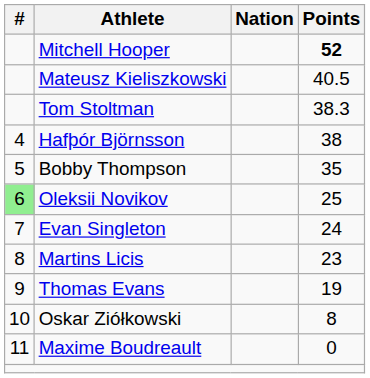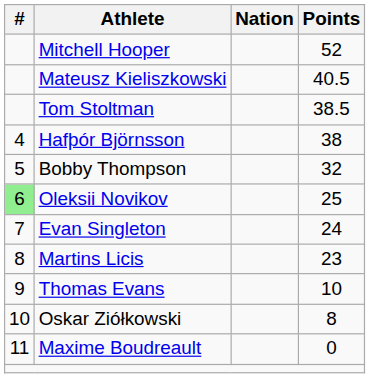 <table class="wikitable" style="text-align:center">
 <tr>
 <th scope="col" style="width: 10px;">#</th>
 <th scope="col">Athlete</th>
 <th scope="col">Nation</th>
 <th scope="col" style="width: 10px;">Points</th>
 </tr>
 <tr>
 <td></td>
 <td align=left><a href='#'>Mitchell Hooper</a></td>
 <td align=left></td>
-<td><strong>52</strong></td>
+<td>52</td>
 </tr>
 <tr>
 <td></td>
 <td align=left><a href='#'>Mateusz Kieliszkowski</a></td>
 <td align=left></td>
 <td>40.5</td>
 </tr>
 <tr>
 <td></td>
 <td align=left><a href='#'>Tom Stoltman</a></td>
 <td align=left></td>
-<td>38.3</td>
+<td>38.5</td>
 </tr>
 <tr>
 <td>4</td>
 <td align=left><a href='#'>Hafþór Björnsson</a></td>
 <td align=left></td>
 <td>38</td>
 </tr>
 <tr>
 <td>5</td>
 <td align=left>Bobby Thompson</td>
 <td align=left></td>
-<td>35</td>
+<td>32</td>
 </tr>
 <tr>
 <td style="background: lightgreen;">6</td>
 <td align=left><a href='#'>Oleksii Novikov</a></td>
 <td align=left></td>
 <td>25</td>
 </tr>
 <tr>
 <td>7</td>
 <td align=left><a href='#'>Evan Singleton</a></td>
 <td align=left></td>
 <td>24</td>
 </tr>
 <tr>
 <td>8</td>
 <td align=left><a href='#'>Martins Licis</a></td>
 <td align=left></td>
 <td>23</td>
 </tr>
 <tr>
 <td>9</td>
 <td align=left><a href='#'>Thomas Evans</a></td>
 <td align=left></td>
-<td>19</td>
+<td>10</td>
 </tr>
 <tr>
 <td>10</td>
 <td align=left>Oskar Ziółkowski</td>
 <td align=left></td>
 <td>8</td>
 </tr>
 <tr>
 <td>11</td>
 <td align=left><a href='#'>Maxime Boudreault</a></td>
 <td align=left></td>
 <td>0</td>
 </tr>
 <tr class="sortbottom">
 <td colspan="4"></td>
 </tr>
 </table>
